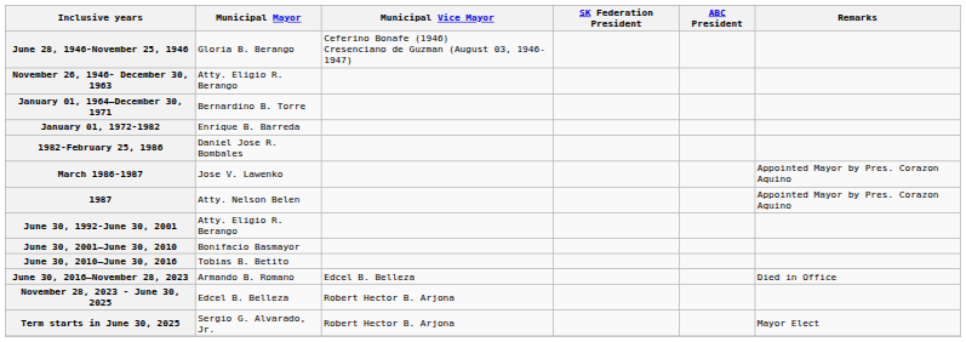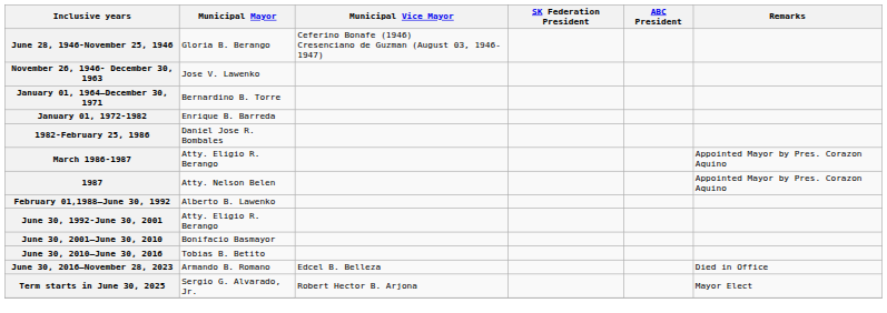 <table class="wikitable collapsible autocollapse" style="font-size:95%">
 <tr>
 <th scope="col">Inclusive years</th>
 <th scope="col">Municipal <a href='#'>Mayor</a></th>
 <th scope="col">Municipal <a href='#'>Vice Mayor</a></th>
 <th scope="col"><a href='#'>SK</a> Federation President</th>
 <th scope="col"><a href='#'>ABC</a> President</th>
 <th scope="col">Remarks</th>
 </tr>
 <tr>
 <th scope="row">June 28, 1946-November 25, 1946</th>
 <td>Gloria B. Berango</td>
 <td>Ceferino Bonafe (1946)<br>Cresenciano de Guzman (August 03, 1946-1947)</td>
 <td></td>
 <td></td>
 <td></td>
 </tr>
 <tr>
 <th scope="row">November 26, 1946- December 30, 1963</th>
-<td>Atty. Eligio R. Berango</td>
+<td>Jose V. Lawenko</td>
 <td></td>
 <td></td>
 <td></td>
 <td></td>
 </tr>
 <tr>
 <th scope="row">January 01, 1964–December 30, 1971</th>
 <td>Bernardino B. Torre</td>
 <td></td>
 <td></td>
 <td></td>
 <td></td>
 </tr>
 <tr>
 <th scope="row">January 01, 1972-1982</th>
 <td>Enrique B. Barreda</td>
 <td></td>
 <td></td>
 <td></td>
 <td></td>
 </tr>
 <tr>
 <th scope="row">1982-February 25, 1986</th>
 <td>Daniel Jose R. Bombales</td>
 <td></td>
 <td></td>
 <td></td>
 <td></td>
 </tr>
 <tr>
 <th scope="row">March 1986-1987</th>
-<td>Jose V. Lawenko</td>
+<td>Atty. Eligio R. Berango</td>
 <td></td>
 <td></td>
 <td></td>
 <td>Appointed Mayor by Pres. Corazon Aquino</td>
 </tr>
 <tr>
 <th scope="row">1987</th>
 <td>Atty. Nelson Belen</td>
 <td></td>
 <td></td>
 <td></td>
 <td>Appointed Mayor by Pres. Corazon Aquino</td>
+</tr>
+<tr>
+<th scope="row">February 01,1988–June 30, 1992</th>
+<td>Alberto B. Lawenko</td>
+<td></td>
+<td></td>
+<td></td>
+<td></td>
 </tr>
 <tr>
 <th scope="row">June 30, 1992-June 30, 2001</th>
 <td>Atty. Eligio R. Berango</td>
 <td></td>
 <td></td>
 <td></td>
 <td></td>
 </tr>
 <tr>
 <th scope="row">June 30, 2001–June 30, 2010</th>
 <td>Bonifacio Basmayor</td>
 <td></td>
 <td></td>
 <td></td>
 <td></td>
 </tr>
 <tr>
 <th scope="row">June 30, 2010–June 30, 2016</th>
 <td>Tobias B. Betito</td>
 <td></td>
 <td></td>
 <td></td>
 <td></td>
 </tr>
 <tr>
 <th scope="row">June 30, 2016–November 28, 2023</th>
 <td>Armando B. Romano</td>
 <td>Edcel B. Belleza</td>
 <td></td>
 <td></td>
 <td>Died in Office</td>
 </tr>
 <tr>
-<th scope="row">November 28, 2023 - June 30, 2025</th>
-<td>Edcel B. Belleza</td>
-<td>Robert Hector B. Arjona</td>
-<td></td>
-<td></td>
-<td></td>
-</tr>
-<tr>
 <th scope="row">Term starts in June 30, 2025</th>
 <td>Sergio G. Alvarado, Jr.</td>
 <td>Robert Hector B. Arjona</td>
 <td></td>
 <td></td>
 <td>Mayor Elect</td>
 </tr>
 <tr>
 </tr>
 </table>
